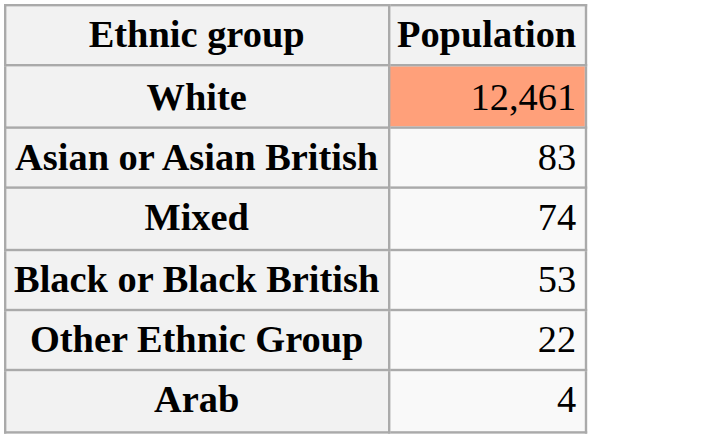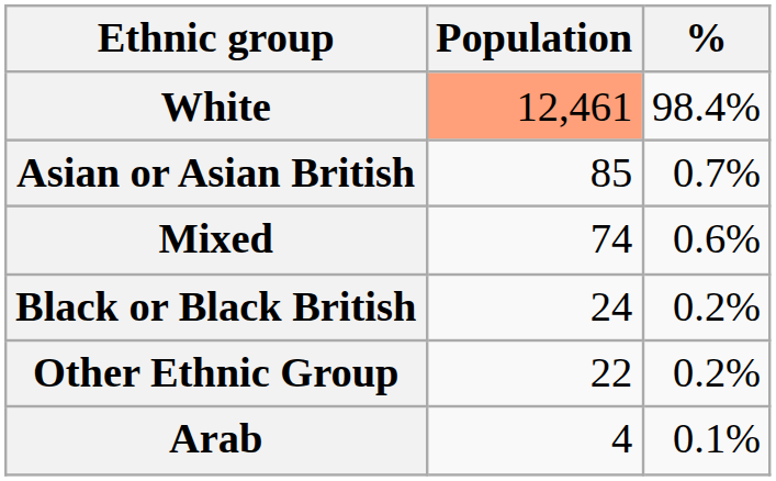 <table class="wikitable">
 <tr>
 <th scope="col">Ethnic group</th>
 <th scope="col">Population</th>
+<th scope="col">%</th>
 </tr>
 <tr>
 <th scope="row">White</th>
 <td style="background: lightsalmon; text-align:right;">12,461</td>
+<td style="text-align:right;">98.4%</td>
 </tr>
 <tr>
 <th scope="row">Asian or Asian British</th>
-<td style="text-align:right;">83</td>
+<td style="text-align:right;">85</td>
+<td style="text-align:right;">0.7%</td>
 </tr>
 <tr>
 <th scope="row">Mixed</th>
 <td style="text-align:right;">74</td>
+<td style="text-align:right;">0.6%</td>
 </tr>
 <tr>
 <th scope="row">Black or Black British</th>
-<td style="text-align:right;">53</td>
+<td style="text-align:right;">24</td>
+<td style="text-align:right;">0.2%</td>
 </tr>
 <tr>
 <th scope="row">Other Ethnic Group</th>
 <td style="text-align:right;">22</td>
+<td style="text-align:right;">0.2%</td>
 </tr>
 <tr>
 <th scope="row">Arab</th>
 <td style="text-align:right;">4</td>
+<td style="text-align:right;">0.1%</td>
 </tr>
 </table>
